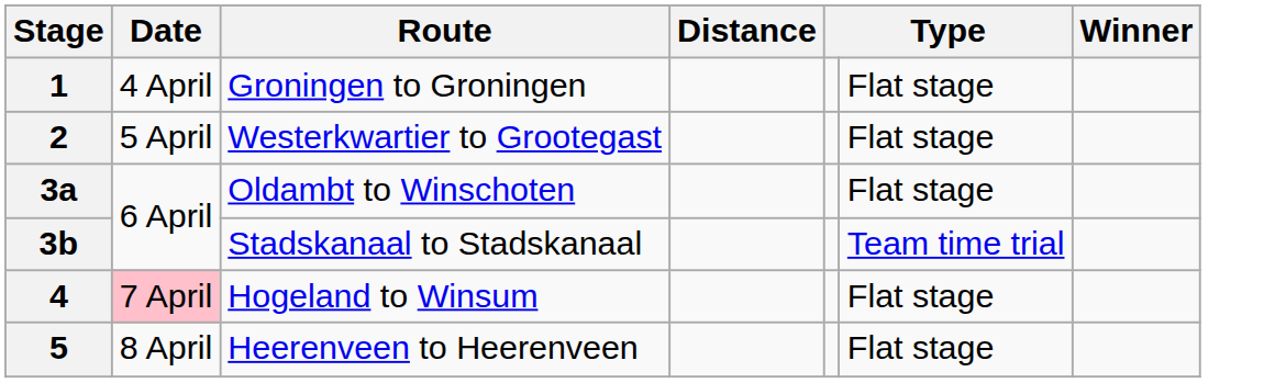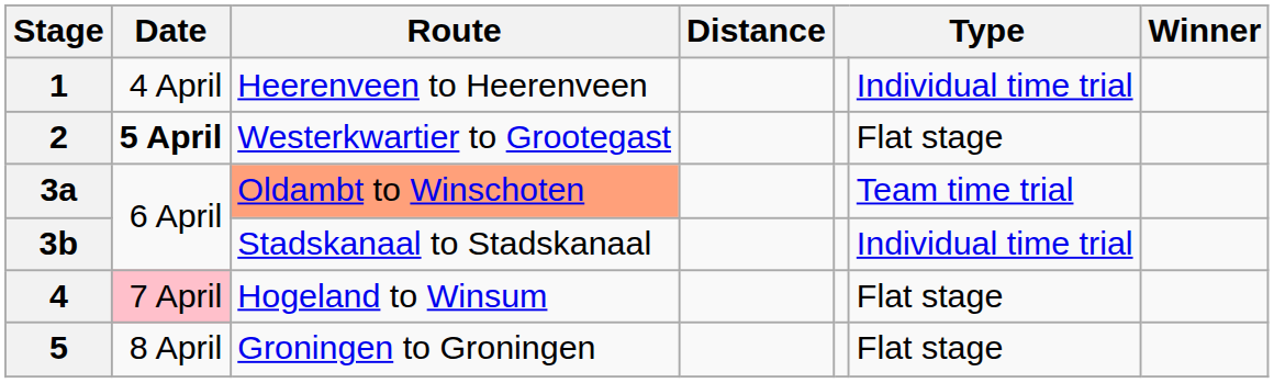 <table class="wikitable">
 <tr>
 <th scope=col>Stage</th>
 <th scope=col>Date</th>
 <th scope=col>Route</th>
 <th scope=col>Distance</th>
 <th scope=col colspan="2">Type</th>
 <th scope=col>Winner</th>
 </tr>
 <tr>
 <th scope=row>1</th>
 <td style="text-align:right;">4 April</td>
-<td><a href='#'>Groningen</a> to Groningen</td>
+<td><a href='#'>Heerenveen</a> to Heerenveen</td>
 <td align=center></td>
 <td></td>
-<td>Flat stage</td>
+<td><a href='#'>Individual time trial</a></td>
 <td></td>
 </tr>
 <tr>
 <th scope=row>2</th>
-<td style="text-align:right;">5 April</td>
+<td style="text-align:right;"><strong>5 April</strong></td>
 <td><a href='#'>Westerkwartier</a> to <a href='#'>Grootegast</a></td>
 <td align=center></td>
 <td></td>
 <td>Flat stage</td>
 <td></td>
 </tr>
 <tr>
 <th scope=row>3a</th>
 <td style="text-align:right;" rowspan=2>6 April</td>
-<td><a href='#'>Oldambt</a> to <a href='#'>Winschoten</a></td>
+<td style="background: lightsalmon;"><a href='#'>Oldambt</a> to <a href='#'>Winschoten</a></td>
 <td align=center></td>
 <td></td>
-<td>Flat stage</td>
+<td><a href='#'>Team time trial</a></td>
 <td></td>
 </tr>
 <tr>
 <th scope=row>3b</th>
 <td><a href='#'>Stadskanaal</a> to Stadskanaal</td>
 <td align=center></td>
 <td></td>
-<td><a href='#'>Team time trial</a></td>
+<td><a href='#'>Individual time trial</a></td>
 <td></td>
 </tr>
 <tr>
 <th scope=row>4</th>
 <td style="background: pink; text-align:right;">7 April</td>
 <td><a href='#'>Hogeland</a> to <a href='#'>Winsum</a></td>
 <td align=center></td>
 <td></td>
 <td>Flat stage</td>
 <td></td>
 </tr>
 <tr>
 <th scope=row>5</th>
 <td style="text-align:right;">8 April</td>
-<td><a href='#'>Heerenveen</a> to Heerenveen</td>
+<td><a href='#'>Groningen</a> to Groningen</td>
 <td align=center></td>
 <td></td>
 <td>Flat stage</td>
 <td></td>
 </tr>
 </table>
